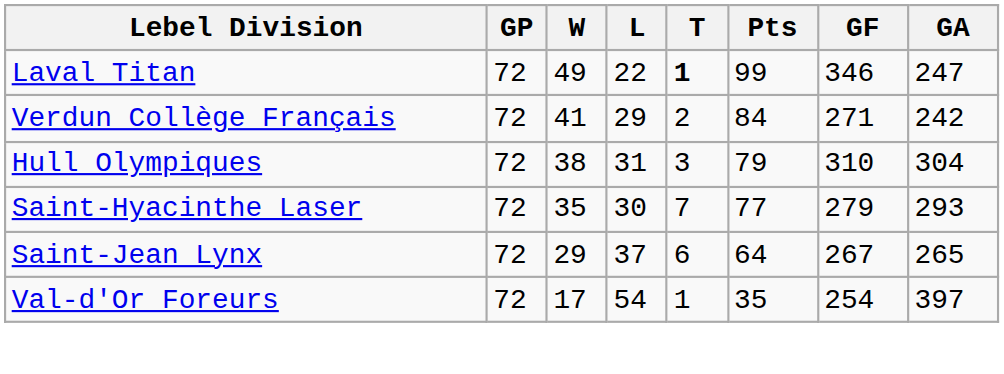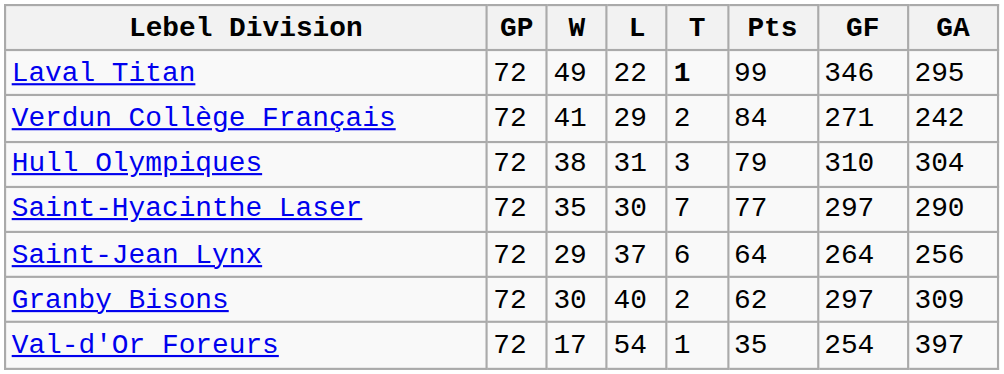 <table class="wikitable">
 <tr>
 <th bgcolor="#DDDDFF" width="40%">Lebel Division</th>
 <th bgcolor="#DDDDFF" width="5%">GP</th>
 <th bgcolor="#DDDDFF" width="5%">W</th>
 <th bgcolor="#DDDDFF" width="5%">L</th>
 <th bgcolor="#DDDDFF" width="5%">T</th>
 <th bgcolor="#DDDDFF" width="7.5%">Pts</th>
 <th bgcolor="#DDDDFF" width="7.5%">GF</th>
 <th bgcolor="#DDDDFF" width="7.5%">GA</th>
 </tr>
 <tr>
 <td><a href='#'>Laval Titan</a></td>
 <td>72</td>
 <td>49</td>
 <td>22</td>
 <td><strong>1</strong></td>
 <td>99</td>
 <td>346</td>
-<td>247</td>
+<td>295</td>
 </tr>
 <tr>
 <td><a href='#'>Verdun Collège Français</a></td>
 <td>72</td>
 <td>41</td>
 <td>29</td>
 <td>2</td>
 <td>84</td>
 <td>271</td>
 <td>242</td>
 </tr>
 <tr>
 <td><a href='#'>Hull Olympiques</a></td>
 <td>72</td>
 <td>38</td>
 <td>31</td>
 <td>3</td>
 <td>79</td>
 <td>310</td>
 <td>304</td>
 </tr>
 <tr>
 <td><a href='#'>Saint-Hyacinthe Laser</a></td>
 <td>72</td>
 <td>35</td>
 <td>30</td>
 <td>7</td>
 <td>77</td>
-<td>279</td>
-<td>293</td>
+<td>297</td>
+<td>290</td>
 </tr>
 <tr>
 <td><a href='#'>Saint-Jean Lynx</a></td>
 <td>72</td>
 <td>29</td>
 <td>37</td>
 <td>6</td>
 <td>64</td>
-<td>267</td>
-<td>265</td>
+<td>264</td>
+<td>256</td>
+</tr>
+<tr>
+<td><a href='#'>Granby Bisons</a></td>
+<td>72</td>
+<td>30</td>
+<td>40</td>
+<td>2</td>
+<td>62</td>
+<td>297</td>
+<td>309</td>
 </tr>
 <tr>
 <td><a href='#'>Val-d'Or Foreurs</a></td>
 <td>72</td>
 <td>17</td>
 <td>54</td>
 <td>1</td>
 <td>35</td>
 <td>254</td>
 <td>397</td>
 </tr>
 </table>
